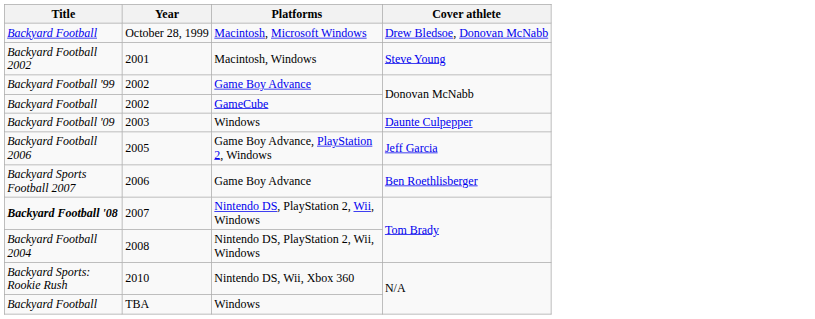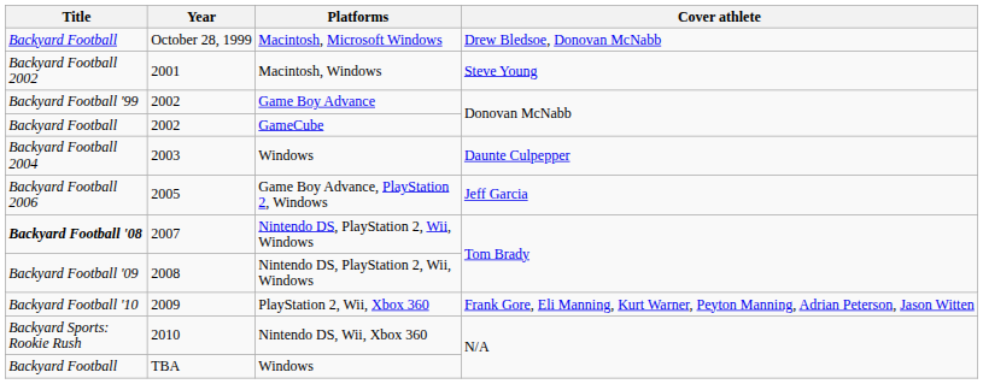 <table class="wikitable">
 <tr>
 <th width="150">Title</th>
 <th>Year</th>
 <th width="220">Platforms</th>
 <th>Cover athlete</th>
 </tr>
 <tr>
 <td><em><a href='#'>Backyard Football</a></em></td>
 <td>October 28, 1999</td>
 <td><a href='#'>Macintosh</a>, <a href='#'>Microsoft Windows</a></td>
 <td><a href='#'>Drew Bledsoe</a>, <a href='#'>Donovan McNabb</a></td>
 </tr>
 <tr>
 <td><em>Backyard Football 2002</em></td>
 <td>2001</td>
 <td>Macintosh, Windows</td>
 <td><a href='#'>Steve Young</a></td>
 </tr>
 <tr>
 <td><em>Backyard Football '99</em></td>
 <td>2002</td>
 <td><a href='#'>Game Boy Advance</a></td>
 <td rowspan='2'>Donovan McNabb</td>
 </tr>
 <tr>
 <td><em>Backyard Football</em></td>
 <td>2002</td>
 <td><a href='#'>GameCube</a></td>
 </tr>
 <tr>
-<td><em>Backyard Football '09</em></td>
+<td><em>Backyard Football 2004</em></td>
 <td>2003</td>
 <td>Windows</td>
 <td><a href='#'>Daunte Culpepper</a></td>
 </tr>
 <tr>
 <td><em>Backyard Football 2006</em></td>
 <td>2005</td>
 <td>Game Boy Advance, <a href='#'>PlayStation 2</a>, Windows</td>
 <td><a href='#'>Jeff Garcia</a></td>
 </tr>
 <tr>
-<td><em>Backyard Sports Football 2007</em></td>
-<td>2006</td>
-<td>Game Boy Advance</td>
-<td><a href='#'>Ben Roethlisberger</a></td>
-</tr>
-<tr>
 <td><strong><em>Backyard Football '08</em></strong></td>
 <td>2007</td>
 <td><a href='#'>Nintendo DS</a>, PlayStation 2, <a href='#'>Wii</a>, Windows</td>
 <td rowspan='2'><a href='#'>Tom Brady</a></td>
 </tr>
 <tr>
-<td><em>Backyard Football 2004</em></td>
+<td><em>Backyard Football '09</em></td>
 <td>2008</td>
 <td>Nintendo DS, PlayStation 2, Wii, Windows</td>
+</tr>
+<tr>
+<td><em>Backyard Football '10</em></td>
+<td>2009</td>
+<td>PlayStation 2, Wii, <a href='#'>Xbox 360</a></td>
+<td><a href='#'>Frank Gore</a>, <a href='#'>Eli Manning</a>, <a href='#'>Kurt Warner</a>, <a href='#'>Peyton Manning</a>, <a href='#'>Adrian Peterson</a>, <a href='#'>Jason Witten</a></td>
 </tr>
 <tr>
 <td><em>Backyard Sports: Rookie Rush</em></td>
 <td>2010</td>
 <td>Nintendo DS, Wii, Xbox 360</td>
 <td rowspan="2">N/A</td>
 </tr>
 <tr>
 <td><em>Backyard Football</em></td>
 <td>TBA</td>
 <td>Windows</td>
 </tr>
 </table>
